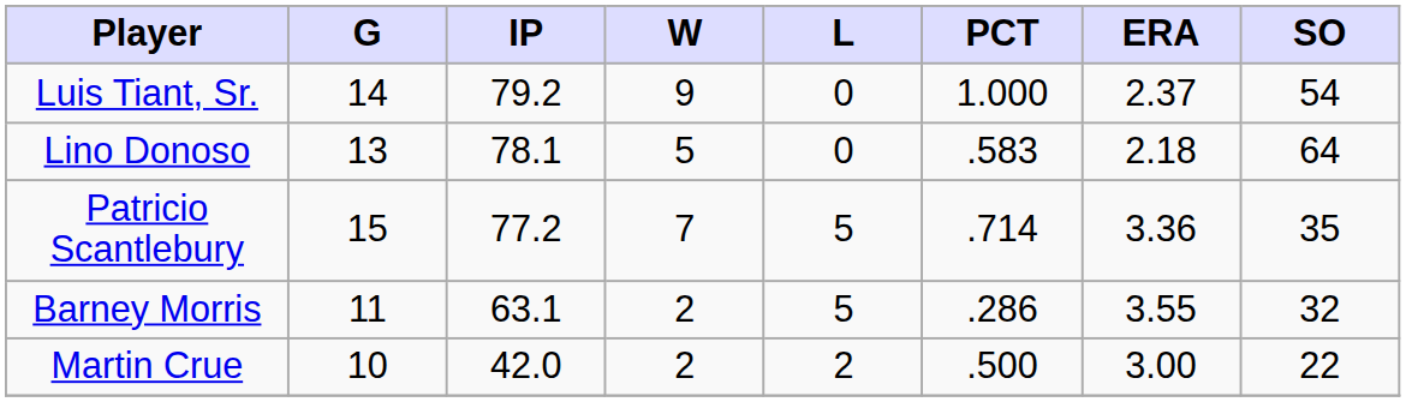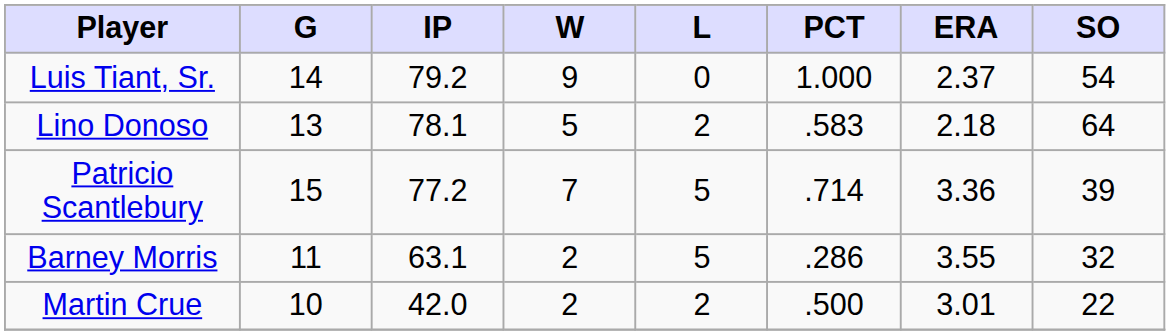 <table class="wikitable sortable">
 <tr>
 <th style="background:#ddf; width:16%;">Player</th>
 <th style="background:#ddf; width:9%;">G</th>
 <th style="background:#ddf; width:9%;">IP</th>
 <th style="background:#ddf; width:9%;">W</th>
 <th style="background:#ddf; width:9%;">L</th>
 <th style="background:#ddf; width:9%;">PCT</th>
 <th style="background:#ddf; width:9%;">ERA</th>
 <th style="background:#ddf; width:9%;">SO</th>
 </tr>
 <tr style="text-align:center;">
 <td><a href='#'>Luis Tiant, Sr.</a></td>
 <td>14</td>
 <td>79.2</td>
 <td>9</td>
 <td>0</td>
 <td>1.000</td>
 <td>2.37</td>
 <td>54</td>
 </tr>
 <tr style="text-align:center;">
 <td><a href='#'>Lino Donoso</a></td>
 <td>13</td>
 <td>78.1</td>
 <td>5</td>
-<td>0</td>
+<td>2</td>
 <td>.583</td>
 <td>2.18</td>
 <td>64</td>
 </tr>
 <tr style="text-align:center;">
 <td><a href='#'>Patricio Scantlebury</a></td>
 <td>15</td>
 <td>77.2</td>
 <td>7</td>
 <td>5</td>
 <td>.714</td>
 <td>3.36</td>
-<td>35</td>
+<td>39</td>
 </tr>
 <tr style="text-align:center;">
 <td><a href='#'>Barney Morris</a></td>
 <td>11</td>
 <td>63.1</td>
 <td>2</td>
 <td>5</td>
 <td>.286</td>
 <td>3.55</td>
 <td>32</td>
 </tr>
 <tr style="text-align:center;">
 <td><a href='#'>Martin Crue</a></td>
 <td>10</td>
 <td>42.0</td>
 <td>2</td>
 <td>2</td>
 <td>.500</td>
-<td>3.00</td>
+<td>3.01</td>
 <td>22</td>
 </tr>
 <tr style="text-align:center;">
 </tr>
 </table>
